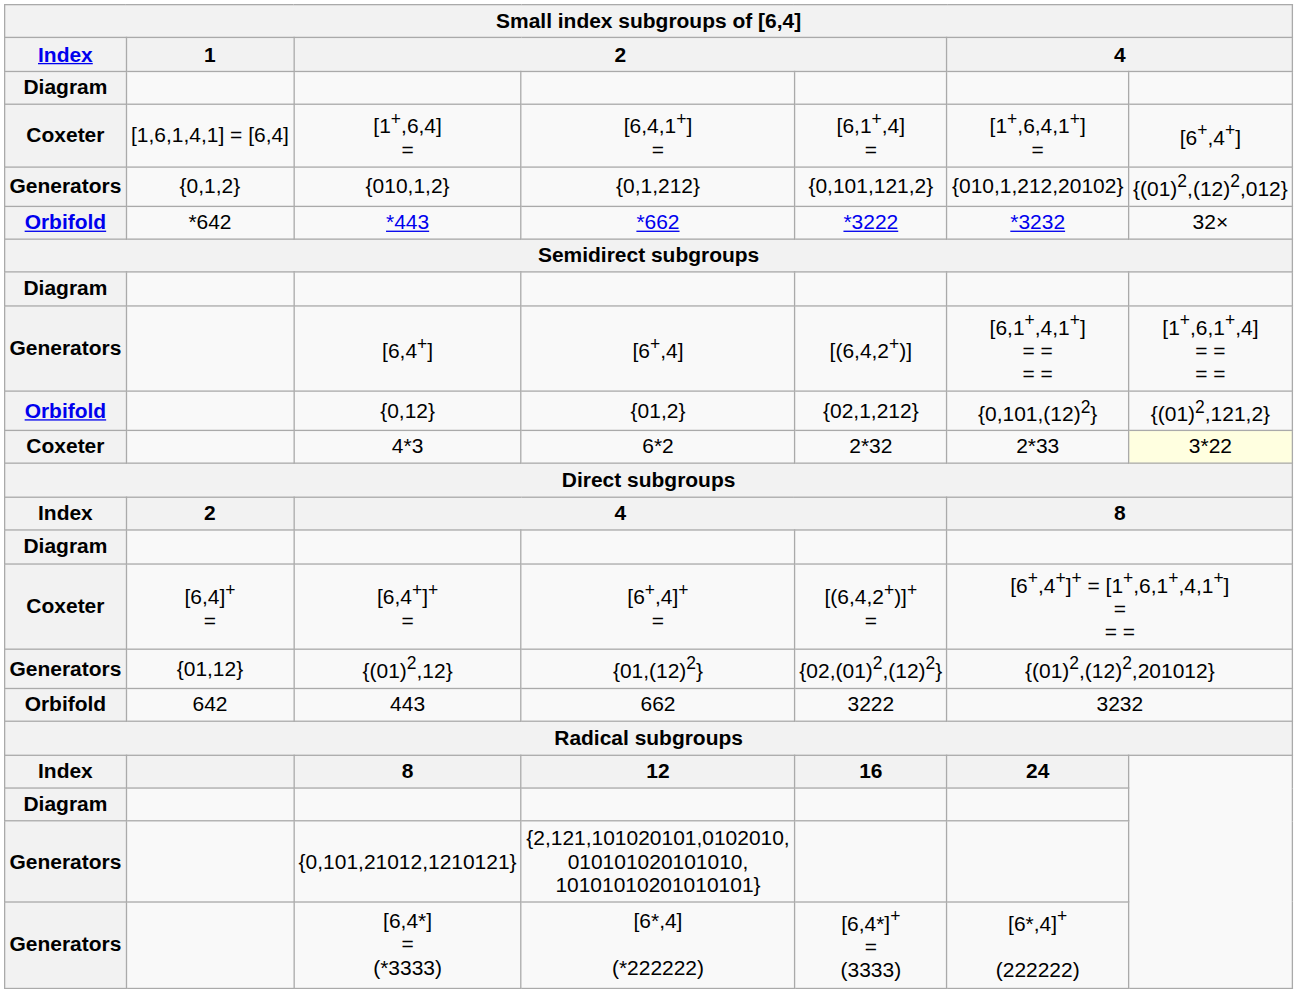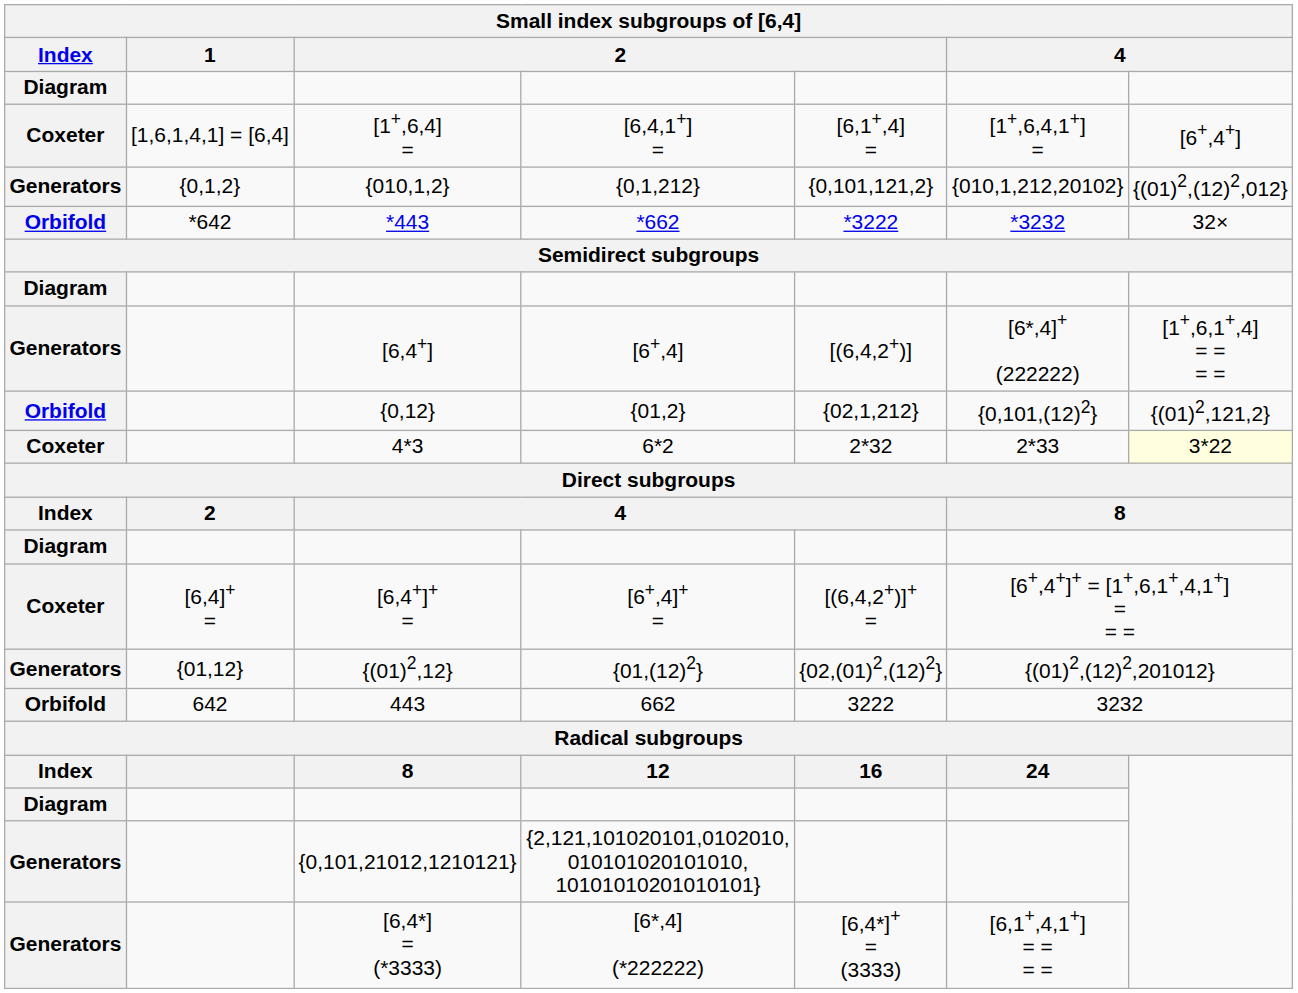 <table class="wikitable collapsible collapsed">
 <tr>
 <th colspan=12>Small index subgroups of [6,4]</th>
 </tr>
 <tr align=center>
 <th><a href='#'>Index</a></th>
 <th>1</th>
 <th colspan=3>2</th>
 <th colspan=4>4</th>
 </tr>
 <tr align=center>
 <th>Diagram</th>
 <td></td>
 <td></td>
 <td></td>
 <td></td>
 <td></td>
 <td></td>
 </tr>
 <tr align=center>
 <th>Coxeter<br></th>
 <td>[<span>1</span>,6,<span>1</span>,4,<span>1</span>] = [6,4]<br></td>
 <td>[1<sup>+</sup>,6,4]<br> = </td>
 <td>[6,4,1<sup>+</sup>]<br> = </td>
 <td>[6,1<sup>+</sup>,4]<br> = </td>
 <td>[1<sup>+</sup>,6,4,1<sup>+</sup>]<br> = </td>
 <td>[6<sup>+</sup>,4<sup>+</sup>]<br></td>
 </tr>
 <tr align=center>
 <th>Generators</th>
 <td>{<span>0</span>,<span>1</span>,<span>2</span>}</td>
 <td>{<span>010</span>,<span>1</span>,<span>2</span>}</td>
 <td>{<span>0</span>,<span>1</span>,<span>212</span>}</td>
 <td>{<span>0</span>,<span>101</span>,<span>121</span>,<span>2</span>}</td>
 <td>{<span>010</span>,<span>1</span>,<span>212</span>,<span>20102</span>}</td>
 <td>{(01)<sup>2</sup>,(12)<sup>2</sup>,<span>012</span>}</td>
 </tr>
 <tr align=center>
 <th><a href='#'>Orbifold</a></th>
 <td>*642</td>
 <td><a href='#'>*443</a></td>
 <td><a href='#'>*662</a></td>
 <td><a href='#'>*3222</a></td>
 <td><a href='#'>*3232</a></td>
 <td>32<span>×</span></td>
 </tr>
 <tr align=center>
 <th colspan=7>Semidirect subgroups</th>
 </tr>
 <tr align=center>
 <th>Diagram</th>
 <td></td>
 <td></td>
 <td></td>
 <td></td>
 <td></td>
 <td></td>
 </tr>
 <tr align=center>
 <th>Generators</th>
 <td></td>
 <td>[6,4<sup>+</sup>]<br></td>
 <td>[6<sup>+</sup>,4]<br></td>
 <td>[(6,4,2<sup>+</sup>)]<br></td>
-<td>[6,1<sup>+</sup>,4,1<sup>+</sup>]<br> =  = <br> =  = </td>
+<td>[6*,4]<sup>+</sup><br><br>(222222)</td>
 <td>[1<sup>+</sup>,6,1<sup>+</sup>,4]<br> =  = <br> =  = <br></td>
 </tr>
 <tr align=center>
 <th><a href='#'>Orbifold</a></th>
 <td></td>
 <td>{<span>0</span>,12}</td>
 <td>{01,<span>2</span>}</td>
 <td>{02,<span>1</span>,<span>212</span>}</td>
 <td>{<span>0</span>,<span>101</span>,(12)<sup>2</sup>}</td>
 <td>{(01)<sup>2</sup>,<span>121</span>,<span>2</span>}</td>
 </tr>
 <tr align=center>
 <th>Coxeter<br></th>
 <td></td>
 <td>4*3</td>
 <td>6*2</td>
 <td>2*32</td>
 <td>2*33</td>
 <td style="background: lightyellow;">3*22</td>
 </tr>
 <tr>
 <th colspan=7>Direct subgroups</th>
 </tr>
 <tr align=center>
 <th>Index</th>
 <th>2</th>
 <th colspan=3>4</th>
 <th colspan=4>8</th>
 </tr>
 <tr align=center>
 <th>Diagram</th>
 <td></td>
 <td></td>
 <td></td>
 <td></td>
 <td colspan=2></td>
 </tr>
 <tr align=center>
 <th>Coxeter</th>
 <td>[6,4]<sup>+</sup><br> = </td>
 <td>[6,4<sup>+</sup>]<sup>+</sup><br> = </td>
 <td>[6<sup>+</sup>,4]<sup>+</sup><br> = </td>
 <td>[(6,4,2<sup>+</sup>)]<sup>+</sup><br> = </td>
 <td colspan=2>[6<sup>+</sup>,4<sup>+</sup>]<sup>+</sup> = [1<sup>+</sup>,6,1<sup>+</sup>,4,1<sup>+</sup>]<br> = <br> =  = </td>
 </tr>
 <tr align=center>
 <th>Generators</th>
 <td>{01,12}</td>
 <td>{(01)<sup>2</sup>,12}</td>
 <td>{01,(12)<sup>2</sup>}</td>
 <td>{02,(01)<sup>2</sup>,(12)<sup>2</sup>}</td>
 <td colspan=2>{(01)<sup>2</sup>,(12)<sup>2</sup>,201012}</td>
 </tr>
 <tr align=center>
 <th>Orbifold</th>
 <td>642</td>
 <td>443</td>
 <td>662</td>
 <td>3222</td>
 <td colspan=2>3232</td>
 </tr>
 <tr align=center>
 <th colspan=7>Radical subgroups</th>
 </tr>
 <tr align=center>
 <th>Index</th>
 <th></th>
 <th>8</th>
 <th>12</th>
 <th>16</th>
 <th>24</th>
 </tr>
 <tr align=center>
 <th>Diagram</th>
 <td></td>
 <td></td>
 <td></td>
 <td></td>
 <td></td>
 </tr>
 <tr align=center>
 <th>Generators</th>
 <td></td>
 <td>{0,101,21012,1210121}</td>
 <td>{2,121,101020101,0102010,<br>010101020101010,<br>10101010201010101}</td>
 <td></td>
 <td></td>
 </tr>
 <tr align=center>
 <th>Generators</th>
 <td></td>
 <td>[6,4*]<br> = <br>(*3333)</td>
 <td>[6*,4]<br><br>(*222222)</td>
 <td>[6,4*]<sup>+</sup><br> = <br>(3333)</td>
-<td>[6*,4]<sup>+</sup><br><br>(222222)</td>
+<td>[6,1<sup>+</sup>,4,1<sup>+</sup>]<br> =  = <br> =  = </td>
 </tr>
 </table>
